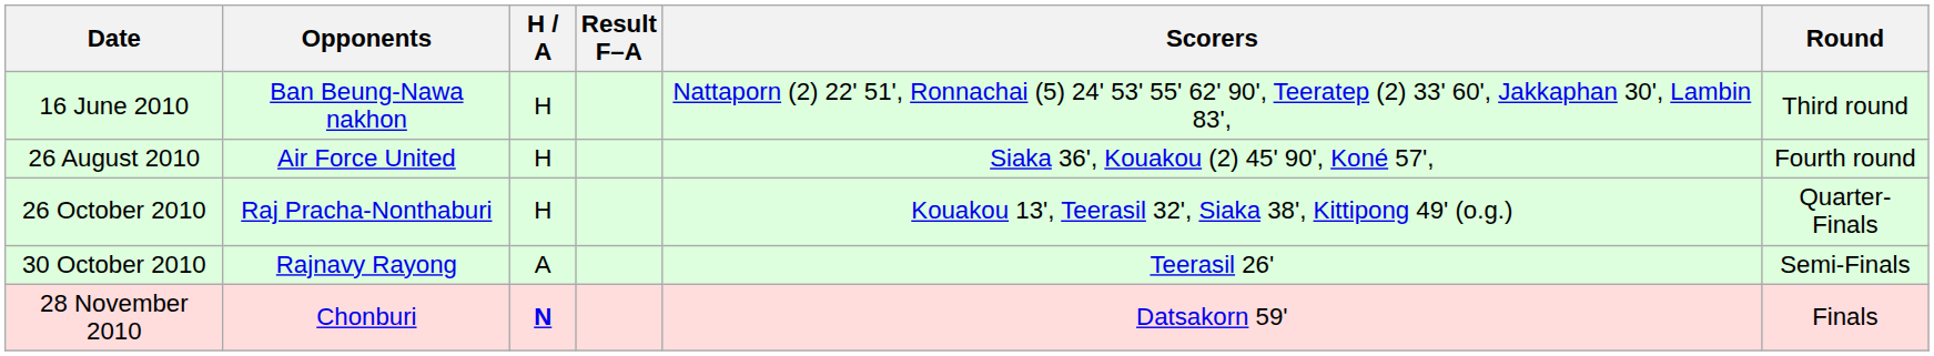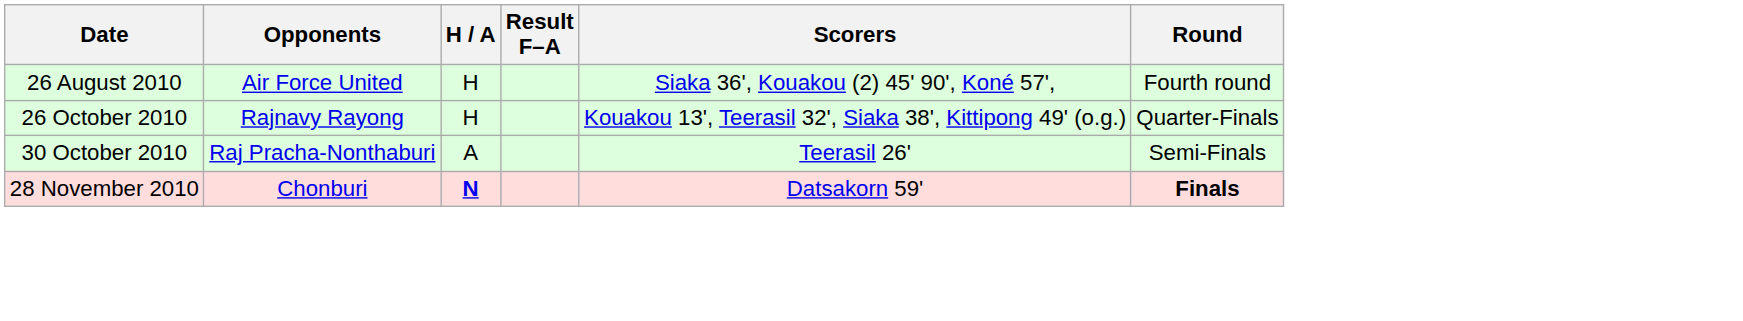 <table class="wikitable" style="text-align:center">
 <tr>
 <th>Date</th>
 <th>Opponents</th>
 <th>H / A</th>
 <th>Result<br>F–A</th>
 <th>Scorers</th>
 <th>Round</th>
-</tr>
-<tr bgcolor="#ddffdd">
-<td>16 June 2010</td>
-<td><a href='#'>Ban Beung-Nawa nakhon</a></td>
-<td>H</td>
-<td></td>
-<td><a href='#'>Nattaporn</a> (2) 22' 51', <a href='#'>Ronnachai</a> (5) 24' 53' 55' 62' 90', <a href='#'>Teeratep</a> (2) 33' 60', <a href='#'>Jakkaphan</a> 30', <a href='#'>Lambin</a> 83',</td>
-<td>Third round</td>
 </tr>
 <tr bgcolor="#ddffdd">
 <td>26 August 2010</td>
 <td><a href='#'>Air Force United</a></td>
 <td>H</td>
 <td></td>
 <td><a href='#'>Siaka</a> 36', <a href='#'>Kouakou</a> (2) 45' 90', <a href='#'>Koné</a> 57',</td>
 <td>Fourth round</td>
 </tr>
 <tr bgcolor="#ddffdd">
 <td>26 October 2010</td>
-<td><a href='#'>Raj Pracha-Nonthaburi</a></td>
+<td><a href='#'>Rajnavy Rayong</a></td>
 <td>H</td>
 <td></td>
 <td><a href='#'>Kouakou</a> 13', <a href='#'>Teerasil</a> 32', <a href='#'>Siaka</a> 38', <a href='#'>Kittipong</a> 49' (o.g.)</td>
 <td>Quarter-Finals</td>
 </tr>
 <tr bgcolor="#ddffdd">
 <td>30 October 2010</td>
-<td><a href='#'>Rajnavy Rayong</a></td>
+<td><a href='#'>Raj Pracha-Nonthaburi</a></td>
 <td>A</td>
 <td></td>
 <td><a href='#'>Teerasil</a> 26'</td>
 <td>Semi-Finals</td>
 </tr>
 <tr bgcolor="#ffdddd">
 <td>28 November 2010</td>
 <td><a href='#'>Chonburi</a></td>
 <td><strong><a href='#'>N</a></strong></td>
 <td></td>
 <td><a href='#'>Datsakorn</a> 59'</td>
-<td>Finals</td>
+<td><strong>Finals</strong></td>
 </tr>
 </table>
